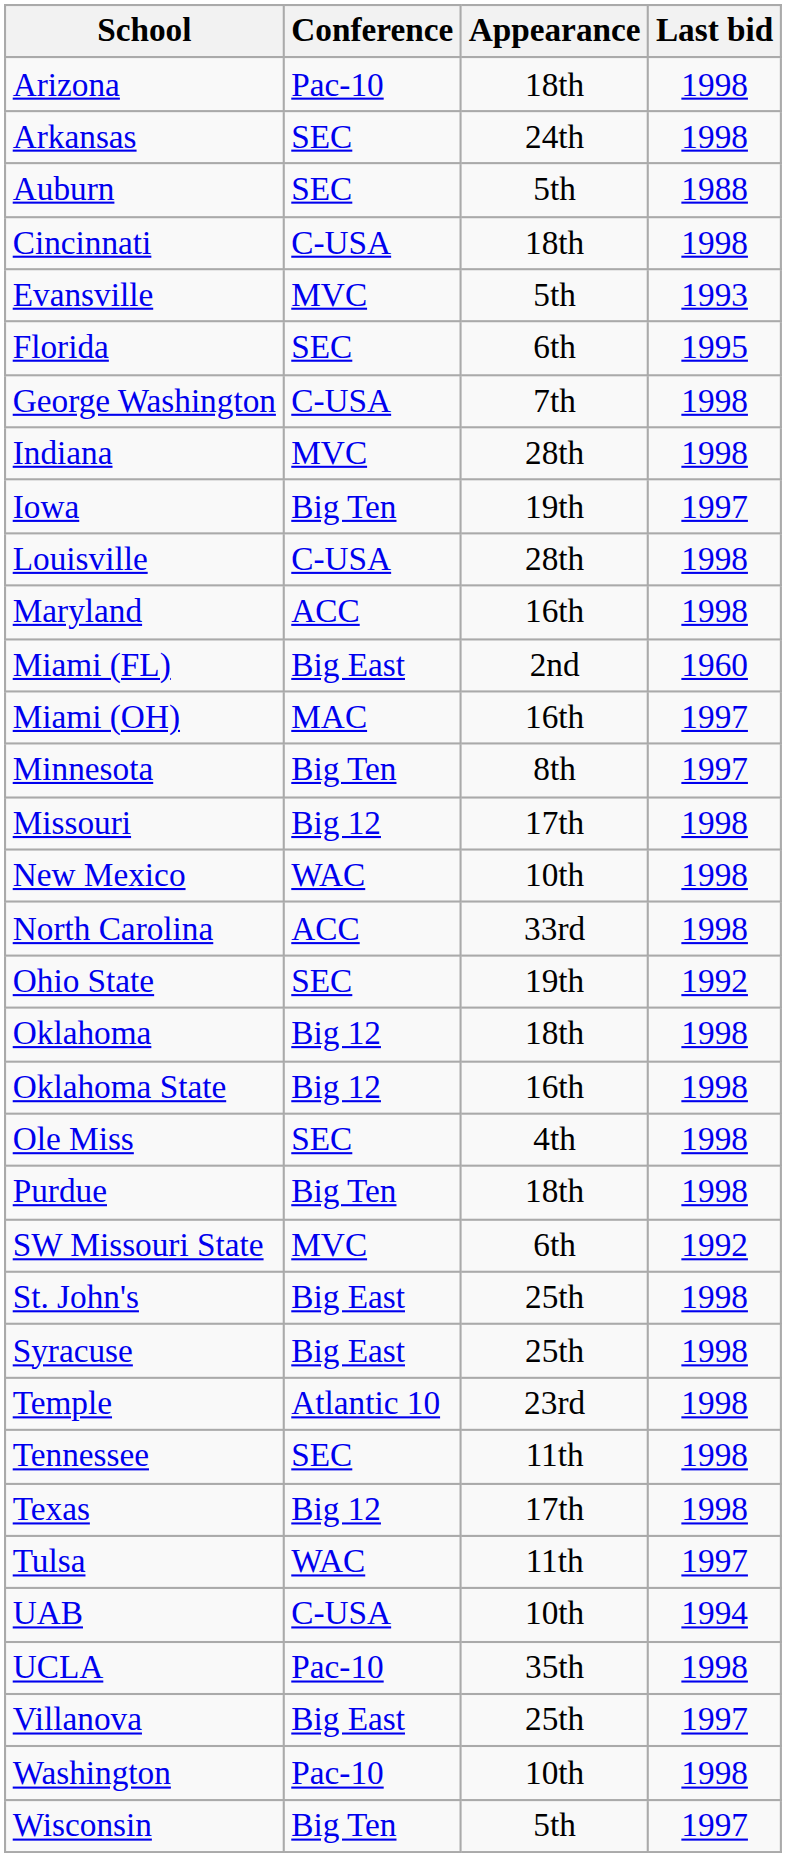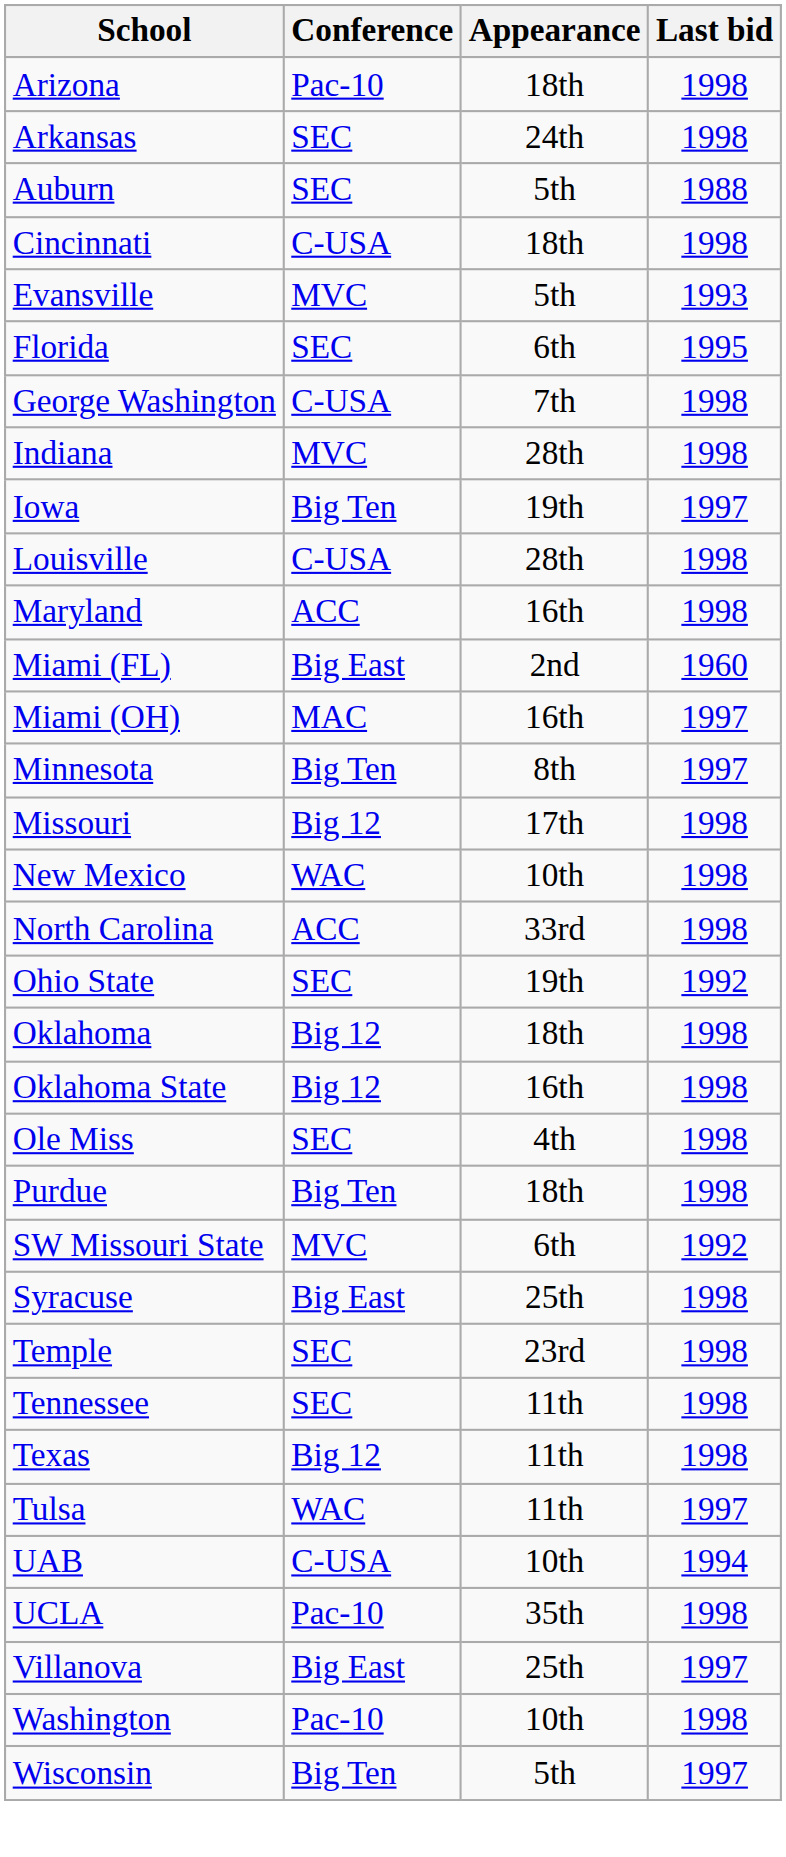 <table class="wikitable sortable" style="text-align: center;">
 <tr>
 <th>School</th>
 <th>Conference</th>
 <th data-sort-type="number">Appearance</th>
 <th>Last bid</th>
 </tr>
 <tr>
 <td align=left><a href='#'>Arizona</a></td>
 <td align=left><a href='#'>Pac-10</a></td>
 <td>18th</td>
 <td><a href='#'>1998</a></td>
 </tr>
 <tr>
 <td align=left><a href='#'>Arkansas</a></td>
 <td align=left><a href='#'>SEC</a></td>
 <td>24th</td>
 <td><a href='#'>1998</a></td>
 </tr>
 <tr>
 <td align=left><a href='#'>Auburn</a></td>
 <td align=left><a href='#'>SEC</a></td>
 <td>5th</td>
 <td><a href='#'>1988</a></td>
 </tr>
 <tr>
 <td align=left><a href='#'>Cincinnati</a></td>
 <td align=left><a href='#'>C-USA</a></td>
 <td>18th</td>
 <td><a href='#'>1998</a></td>
 </tr>
 <tr>
 <td align=left><a href='#'>Evansville</a></td>
 <td align=left><a href='#'>MVC</a></td>
 <td>5th</td>
 <td><a href='#'>1993</a></td>
 </tr>
 <tr>
 <td align=left><a href='#'>Florida</a></td>
 <td align=left><a href='#'>SEC</a></td>
 <td>6th</td>
 <td><a href='#'>1995</a></td>
 </tr>
 <tr>
 <td align=left><a href='#'>George Washington</a></td>
 <td align=left><a href='#'>C-USA</a></td>
 <td>7th</td>
 <td><a href='#'>1998</a></td>
 </tr>
 <tr>
 <td align=left><a href='#'>Indiana</a></td>
 <td align=left><a href='#'>MVC</a></td>
 <td>28th</td>
 <td><a href='#'>1998</a></td>
 </tr>
 <tr>
 <td align=left><a href='#'>Iowa</a></td>
 <td align=left><a href='#'>Big Ten</a></td>
 <td>19th</td>
 <td><a href='#'>1997</a></td>
 </tr>
 <tr>
 <td align=left><a href='#'>Louisville</a></td>
 <td align=left><a href='#'>C-USA</a></td>
 <td>28th</td>
 <td><a href='#'>1998</a></td>
 </tr>
 <tr>
 <td align=left><a href='#'>Maryland</a></td>
 <td align=left><a href='#'>ACC</a></td>
 <td>16th</td>
 <td><a href='#'>1998</a></td>
 </tr>
 <tr>
 <td align=left><a href='#'>Miami (FL)</a></td>
 <td align=left><a href='#'>Big East</a></td>
 <td>2nd</td>
 <td><a href='#'>1960</a></td>
 </tr>
 <tr>
 <td align=left><a href='#'>Miami (OH)</a></td>
 <td align=left><a href='#'>MAC</a></td>
 <td>16th</td>
 <td><a href='#'>1997</a></td>
 </tr>
 <tr>
 <td align=left><a href='#'>Minnesota</a></td>
 <td align=left><a href='#'>Big Ten</a></td>
 <td>8th</td>
 <td><a href='#'>1997</a></td>
 </tr>
 <tr>
 <td align=left><a href='#'>Missouri</a></td>
 <td align=left><a href='#'>Big 12</a></td>
 <td>17th</td>
 <td><a href='#'>1998</a></td>
 </tr>
 <tr>
 <td align=left><a href='#'>New Mexico</a></td>
 <td align=left><a href='#'>WAC</a></td>
 <td>10th</td>
 <td><a href='#'>1998</a></td>
 </tr>
 <tr>
 <td align=left><a href='#'>North Carolina</a></td>
 <td align=left><a href='#'>ACC</a></td>
 <td>33rd</td>
 <td><a href='#'>1998</a></td>
 </tr>
 <tr>
 <td align=left><a href='#'>Ohio State</a></td>
 <td align=left><a href='#'>SEC</a></td>
 <td>19th</td>
 <td><a href='#'>1992</a></td>
 </tr>
 <tr>
 <td align=left><a href='#'>Oklahoma</a></td>
 <td align=left><a href='#'>Big 12</a></td>
 <td>18th</td>
 <td><a href='#'>1998</a></td>
 </tr>
 <tr>
 <td align=left><a href='#'>Oklahoma State</a></td>
 <td align=left><a href='#'>Big 12</a></td>
 <td>16th</td>
 <td><a href='#'>1998</a></td>
 </tr>
 <tr>
 <td align=left><a href='#'>Ole Miss</a></td>
 <td align=left><a href='#'>SEC</a></td>
 <td>4th</td>
 <td><a href='#'>1998</a></td>
 </tr>
 <tr>
 <td align=left><a href='#'>Purdue</a></td>
 <td align=left><a href='#'>Big Ten</a></td>
 <td>18th</td>
 <td><a href='#'>1998</a></td>
 </tr>
 <tr>
 <td align=left><a href='#'>SW Missouri State</a></td>
 <td align=left><a href='#'>MVC</a></td>
 <td>6th</td>
 <td><a href='#'>1992</a></td>
 </tr>
 <tr>
-<td align=left><a href='#'>St. John's</a></td>
-<td align=left><a href='#'>Big East</a></td>
-<td>25th</td>
-<td><a href='#'>1998</a></td>
-</tr>
-<tr>
 <td align=left><a href='#'>Syracuse</a></td>
 <td align=left><a href='#'>Big East</a></td>
 <td>25th</td>
 <td><a href='#'>1998</a></td>
 </tr>
 <tr>
 <td align=left><a href='#'>Temple</a></td>
-<td align=left><a href='#'>Atlantic 10</a></td>
+<td align=left><a href='#'>SEC</a></td>
 <td>23rd</td>
 <td><a href='#'>1998</a></td>
 </tr>
 <tr>
 <td align=left><a href='#'>Tennessee</a></td>
 <td align=left><a href='#'>SEC</a></td>
 <td>11th</td>
 <td><a href='#'>1998</a></td>
 </tr>
 <tr>
 <td align=left><a href='#'>Texas</a></td>
 <td align=left><a href='#'>Big 12</a></td>
-<td>17th</td>
+<td>11th</td>
 <td><a href='#'>1998</a></td>
 </tr>
 <tr>
 <td align=left><a href='#'>Tulsa</a></td>
 <td align=left><a href='#'>WAC</a></td>
 <td>11th</td>
 <td><a href='#'>1997</a></td>
 </tr>
 <tr>
 <td align=left><a href='#'>UAB</a></td>
 <td align=left><a href='#'>C-USA</a></td>
 <td>10th</td>
 <td><a href='#'>1994</a></td>
 </tr>
 <tr>
 <td align=left><a href='#'>UCLA</a></td>
 <td align=left><a href='#'>Pac-10</a></td>
 <td>35th</td>
 <td><a href='#'>1998</a></td>
 </tr>
 <tr>
 <td align=left><a href='#'>Villanova</a></td>
 <td align=left><a href='#'>Big East</a></td>
 <td>25th</td>
 <td><a href='#'>1997</a></td>
 </tr>
 <tr>
 <td align=left><a href='#'>Washington</a></td>
 <td align=left><a href='#'>Pac-10</a></td>
 <td>10th</td>
 <td><a href='#'>1998</a></td>
 </tr>
 <tr>
 <td align=left><a href='#'>Wisconsin</a></td>
 <td align=left><a href='#'>Big Ten</a></td>
 <td>5th</td>
 <td><a href='#'>1997</a></td>
 </tr>
 </table>
